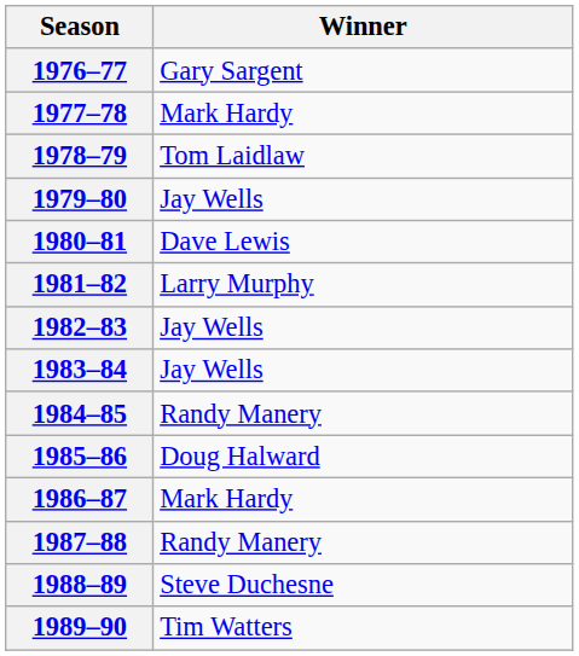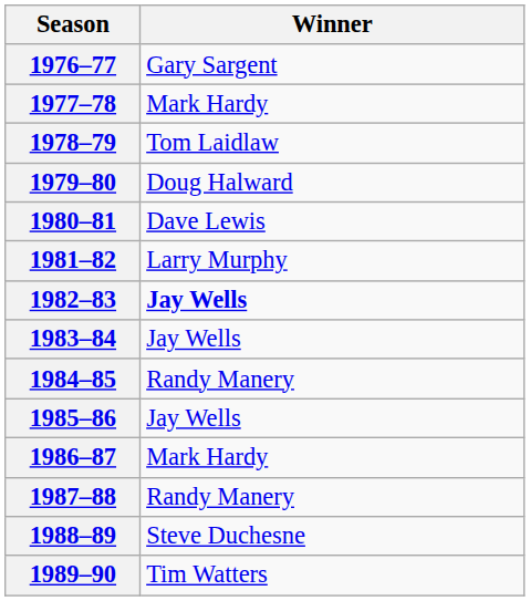 <table class="wikitable">
 <tr>
 <th scope="col" style="width:5em">Season</th>
 <th scope="col" style="width:15em">Winner</th>
 </tr>
 <tr>
 <th scope="row"><a href='#'>1976–77</a></th>
 <td><a href='#'>Gary Sargent</a></td>
 </tr>
 <tr>
 <th scope="row"><a href='#'>1977–78</a></th>
 <td><a href='#'>Mark Hardy</a></td>
 </tr>
 <tr>
 <th scope="row"><a href='#'>1978–79</a></th>
 <td><a href='#'>Tom Laidlaw</a></td>
 </tr>
 <tr>
 <th scope="row"><a href='#'>1979–80</a></th>
-<td><a href='#'>Jay Wells</a></td>
+<td><a href='#'>Doug Halward</a></td>
 </tr>
 <tr>
 <th scope="row"><a href='#'>1980–81</a></th>
 <td><a href='#'>Dave Lewis</a></td>
 </tr>
 <tr>
 <th scope="row"><a href='#'>1981–82</a></th>
 <td><a href='#'>Larry Murphy</a></td>
 </tr>
 <tr>
 <th scope="row"><a href='#'>1982–83</a></th>
-<td><a href='#'>Jay Wells</a></td>
+<td><strong><a href='#'>Jay Wells</a></strong></td>
 </tr>
 <tr>
 <th scope="row"><a href='#'>1983–84</a></th>
 <td><a href='#'>Jay Wells</a></td>
 </tr>
 <tr>
 <th scope="row"><a href='#'>1984–85</a></th>
 <td><a href='#'>Randy Manery</a></td>
 </tr>
 <tr>
 <th scope="row"><a href='#'>1985–86</a></th>
-<td><a href='#'>Doug Halward</a></td>
+<td><a href='#'>Jay Wells</a></td>
 </tr>
 <tr>
 <th scope="row"><a href='#'>1986–87</a></th>
 <td><a href='#'>Mark Hardy</a></td>
 </tr>
 <tr>
 <th scope="row"><a href='#'>1987–88</a></th>
 <td><a href='#'>Randy Manery</a></td>
 </tr>
 <tr>
 <th scope="row"><a href='#'>1988–89</a></th>
 <td><a href='#'>Steve Duchesne</a></td>
 </tr>
 <tr>
 <th scope="row"><a href='#'>1989–90</a></th>
 <td><a href='#'>Tim Watters</a></td>
 </tr>
 </table>
